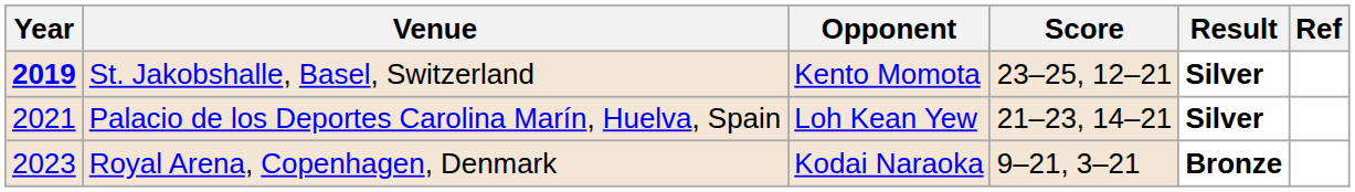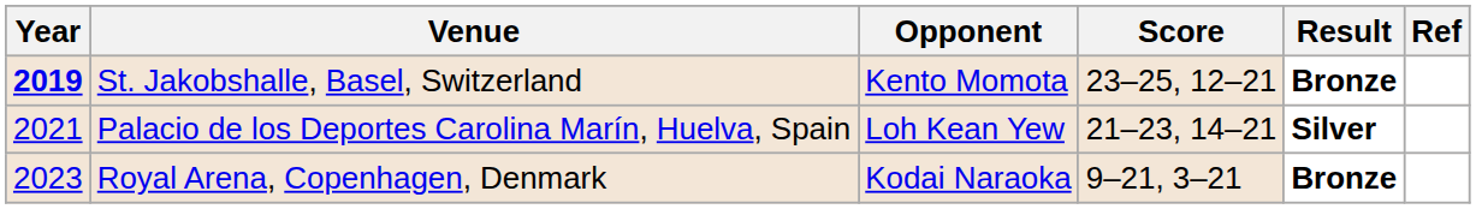 <table class="sortable wikitable" style="font-size: 90%;">
 <tr>
 <th>Year</th>
 <th>Venue</th>
 <th>Opponent</th>
 <th>Score</th>
 <th>Result</th>
 <th>Ref</th>
 </tr>
 <tr style="background:#F3E6D7">
 <td align="center"><strong><a href='#'>2019</a></strong></td>
 <td align="left"><a href='#'>St. Jakobshalle</a>, <a href='#'>Basel</a>, Switzerland</td>
 <td align="left"> <a href='#'>Kento Momota</a></td>
 <td align="left">23–25, 12–21</td>
-<td style="text-align:left; background:white"> <strong>Silver</strong></td>
+<td style="text-align:left; background:white"> <strong>Bronze</strong></td>
 <td style="text-align:center; background:white"></td>
 </tr>
 <tr style="background:#F3E6D7">
 <td align="center"><a href='#'>2021</a></td>
 <td align="left"><a href='#'>Palacio de los Deportes Carolina Marín</a>, <a href='#'>Huelva</a>, Spain</td>
 <td align="left"> <a href='#'>Loh Kean Yew</a></td>
 <td align="left">21–23, 14–21</td>
 <td style="text-align:left; background:white"> <strong>Silver</strong></td>
 <td style="text-align:center; background:white"></td>
 </tr>
 <tr style="background:#F3E6D7">
 <td align="center"><a href='#'>2023</a></td>
 <td align="left"><a href='#'>Royal Arena</a>, <a href='#'>Copenhagen</a>, Denmark</td>
 <td align="left"> <a href='#'>Kodai Naraoka</a></td>
 <td align="left">9–21, 3–21</td>
 <td style="text-align:left; background:white"> <strong>Bronze</strong></td>
 <td style="text-align:center; background:white"></td>
 </tr>
 </table>
